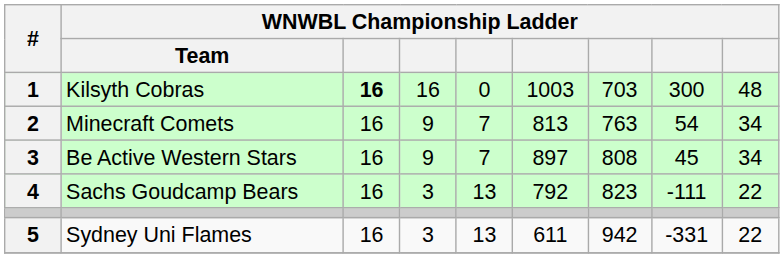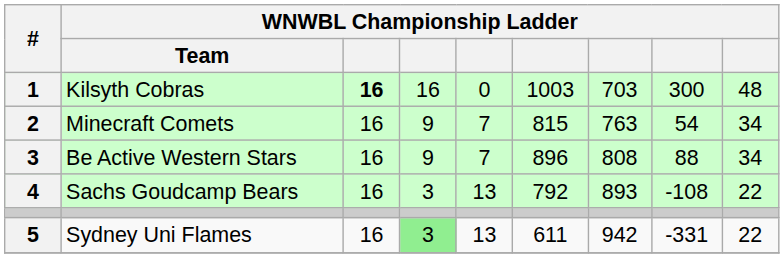 <table class="wikitable" width="43.5%" style="font-size:95%; text-align:center">
 <tr>
 <th width="5%" rowspan=2>#</th>
 <th colspan="8" align="center"><strong>WNWBL Championship Ladder</strong></th>
 </tr>
 <tr>
 <th width="25%">Team</th>
 <th width="5%"></th>
 <th width="5%"></th>
 <th width="5%"></th>
 <th width="5%"></th>
 <th width="5%"></th>
 <th width="5%"></th>
 <th width="5%"></th>
 </tr>
 <tr style="background-color:#CCFFCC">
 <th>1</th>
 <td style="text-align:left;">Kilsyth Cobras</td>
 <td><strong>16</strong></td>
 <td>16</td>
 <td>0</td>
 <td>1003</td>
 <td>703</td>
 <td>300</td>
 <td>48</td>
 </tr>
 <tr style="background-color:#CCFFCC">
 <th>2</th>
 <td style="text-align:left;">Minecraft Comets</td>
 <td>16</td>
 <td>9</td>
 <td>7</td>
-<td>813</td>
+<td>815</td>
 <td>763</td>
 <td>54</td>
 <td>34</td>
 </tr>
 <tr style="background-color:#CCFFCC">
 <th>3</th>
 <td style="text-align:left;">Be Active Western Stars</td>
 <td>16</td>
 <td>9</td>
 <td>7</td>
-<td>897</td>
+<td>896</td>
 <td>808</td>
-<td>45</td>
+<td>88</td>
 <td>34</td>
 </tr>
 <tr style="background-color:#CCFFCC">
 <th>4</th>
 <td style="text-align:left;">Sachs Goudcamp Bears</td>
 <td>16</td>
 <td>3</td>
 <td>13</td>
 <td>792</td>
-<td>823</td>
-<td>-111</td>
+<td>893</td>
+<td>-108</td>
 <td>22</td>
 </tr>
 <tr style="background-color:#cccccc;">
 <td></td>
 <td></td>
 <td></td>
 <td></td>
 <td></td>
 <td></td>
 <td></td>
 <td></td>
 <td></td>
 </tr>
 <tr>
 <th>5</th>
 <td style="text-align:left;">Sydney Uni Flames</td>
 <td>16</td>
-<td>3</td>
+<td style="background: lightgreen;">3</td>
 <td>13</td>
 <td>611</td>
 <td>942</td>
 <td>-331</td>
 <td>22</td>
 </tr>
 <tr>
 </tr>
 </table>
